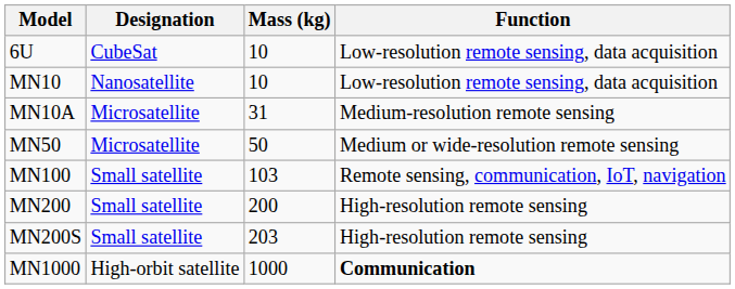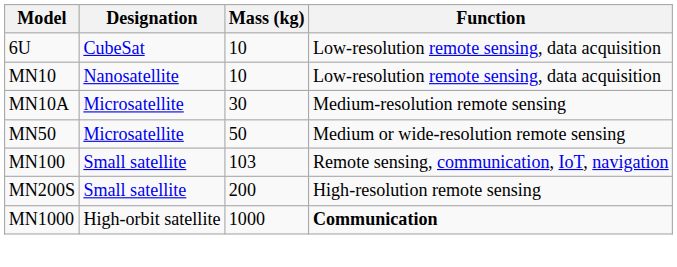 <table class="wikitable">
 <tr>
 <th>Model</th>
 <th>Designation</th>
 <th>Mass (kg)</th>
 <th>Function</th>
 </tr>
 <tr>
 <td>6U</td>
 <td><a href='#'>CubeSat</a></td>
 <td>10</td>
 <td>Low-resolution <a href='#'>remote sensing</a>, data acquisition</td>
 </tr>
 <tr>
 <td>MN10</td>
 <td><a href='#'>Nanosatellite</a></td>
 <td>10</td>
 <td>Low-resolution <a href='#'>remote sensing</a>, data acquisition</td>
 </tr>
 <tr>
 <td>MN10A</td>
 <td><a href='#'>Microsatellite</a></td>
-<td>31</td>
+<td>30</td>
 <td>Medium-resolution remote sensing</td>
 </tr>
 <tr>
 <td>MN50</td>
 <td><a href='#'>Microsatellite</a></td>
 <td>50</td>
 <td>Medium or wide-resolution remote sensing</td>
 </tr>
 <tr>
 <td>MN100</td>
 <td><a href='#'>Small satellite</a></td>
 <td>103</td>
 <td>Remote sensing, <a href='#'>communication</a>, <a href='#'>IoT</a>, <a href='#'>navigation</a></td>
 </tr>
 <tr>
-<td>MN200</td>
+<td>MN200S</td>
 <td><a href='#'>Small satellite</a></td>
 <td>200</td>
-<td>High-resolution remote sensing</td>
-</tr>
-<tr>
-<td>MN200S</td>
-<td><a href='#'>Small satellite</a></td>
-<td>203</td>
 <td>High-resolution remote sensing</td>
 </tr>
 <tr>
 <td>MN1000</td>
 <td>High-orbit satellite</td>
 <td>1000</td>
 <td><strong>Communication</strong></td>
 </tr>
 </table>
